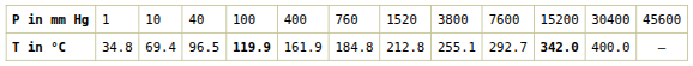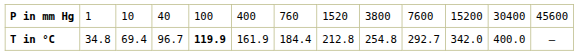 <table border="1" cellspacing="0" cellpadding="6" style="margin: 0 0 0 0.5em; background: white; border-collapse: collapse; border-color: #C0C090;">
 <tr>
 <td><strong>P in mm Hg</strong></td>
 <td>1</td>
 <td>10</td>
 <td>40</td>
 <td>100</td>
 <td>400</td>
 <td>760</td>
 <td>1520</td>
 <td>3800</td>
 <td>7600</td>
 <td>15200</td>
 <td>30400</td>
 <td>45600</td>
 </tr>
 <tr>
 <td><strong>T in °C</strong></td>
 <td>34.8</td>
 <td>69.4</td>
-<td>96.5</td>
+<td>96.7</td>
 <td><strong>119.9</strong></td>
 <td>161.9</td>
-<td>184.8</td>
+<td>184.4</td>
 <td>212.8</td>
-<td>255.1</td>
+<td>254.8</td>
 <td>292.7</td>
-<td><strong>342.0</strong></td>
+<td>342.0</td>
 <td>400.0</td>
 <td>  —</td>
 </tr>
 </table>
